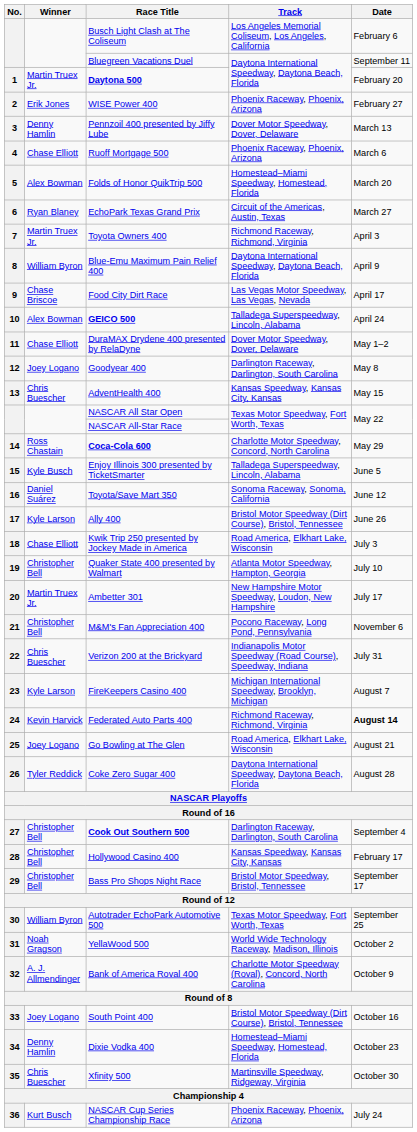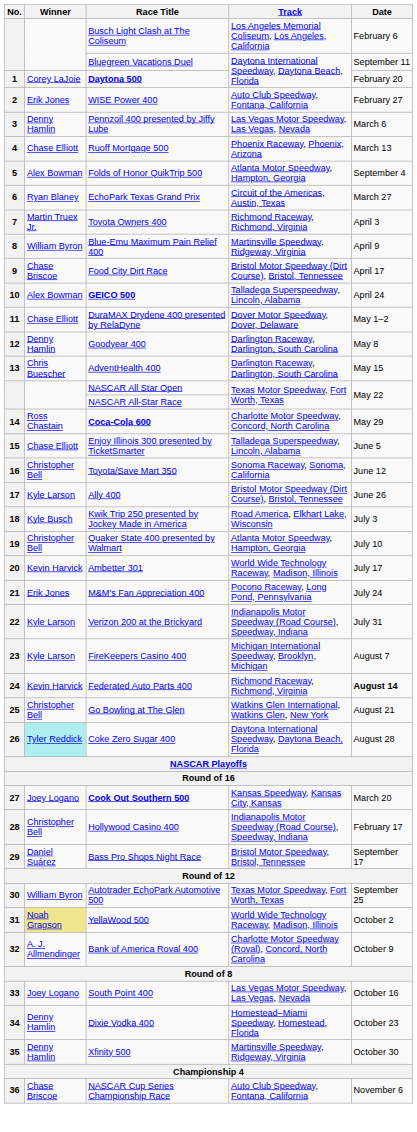 <table class="wikitable" style="font-size:85%">
 <tr>
 <th style="width:5%;">No.</th>
 <th style="width:15%;">Winner</th>
 <th style="width:35%;">Race Title</th>
 <th style="width:30%;"><a href='#'>Track</a></th>
 <th style="width:15%;">Date</th>
 </tr>
 <tr>
 <th rowspan=2></th>
 <td rowspan=2></td>
 <td><a href='#'>Busch Light Clash at The Coliseum</a></td>
 <td><a href='#'>Los Angeles Memorial Coliseum</a>, <a href='#'>Los Angeles</a>, <a href='#'>California</a></td>
 <td>February 6</td>
 </tr>
 <tr>
 <td><a href='#'>Bluegreen Vacations Duel</a></td>
 <td rowspan=2><a href='#'>Daytona International Speedway</a>, <a href='#'>Daytona Beach, Florida</a></td>
 <td>September 11</td>
 </tr>
 <tr>
 <th>1</th>
-<td><a href='#'>Martin Truex Jr.</a></td>
+<td><a href='#'>Corey LaJoie</a></td>
 <td><strong><a href='#'>Daytona 500</a></strong></td>
 <td>February 20</td>
 </tr>
 <tr>
 <th>2</th>
 <td><a href='#'>Erik Jones</a></td>
 <td><a href='#'>WISE Power 400</a></td>
-<td><a href='#'>Phoenix Raceway</a>, <a href='#'>Phoenix, Arizona</a></td>
+<td><a href='#'>Auto Club Speedway</a>, <a href='#'>Fontana, California</a></td>
 <td>February 27</td>
 </tr>
 <tr>
 <th>3</th>
 <td><a href='#'>Denny Hamlin</a></td>
 <td><a href='#'>Pennzoil 400 presented by Jiffy Lube</a></td>
-<td><a href='#'>Dover Motor Speedway</a>, <a href='#'>Dover, Delaware</a></td>
-<td>March 13</td>
+<td><a href='#'>Las Vegas Motor Speedway</a>, <a href='#'>Las Vegas</a>, <a href='#'>Nevada</a></td>
+<td>March 6</td>
 </tr>
 <tr>
 <th>4</th>
 <td><a href='#'>Chase Elliott</a></td>
 <td><a href='#'>Ruoff Mortgage 500</a></td>
 <td><a href='#'>Phoenix Raceway</a>, <a href='#'>Phoenix, Arizona</a></td>
-<td>March 6</td>
+<td>March 13</td>
 </tr>
 <tr>
 <th>5</th>
 <td><a href='#'>Alex Bowman</a></td>
 <td><a href='#'>Folds of Honor QuikTrip 500</a></td>
-<td><a href='#'>Homestead–Miami Speedway</a>, <a href='#'>Homestead, Florida</a></td>
-<td>March 20</td>
+<td><a href='#'>Atlanta Motor Speedway</a>, <a href='#'>Hampton, Georgia</a></td>
+<td>September 4</td>
 </tr>
 <tr>
 <th>6</th>
 <td><a href='#'>Ryan Blaney</a></td>
 <td><a href='#'>EchoPark Texas Grand Prix</a></td>
 <td><a href='#'>Circuit of the Americas</a>, <a href='#'>Austin, Texas</a></td>
 <td>March 27</td>
 </tr>
 <tr>
 <th>7</th>
 <td><a href='#'>Martin Truex Jr.</a></td>
 <td><a href='#'>Toyota Owners 400</a></td>
 <td><a href='#'>Richmond Raceway</a>, <a href='#'>Richmond, Virginia</a></td>
 <td>April 3</td>
 </tr>
 <tr>
 <th>8</th>
 <td><a href='#'>William Byron</a></td>
 <td><a href='#'>Blue-Emu Maximum Pain Relief 400</a></td>
-<td><a href='#'>Daytona International Speedway</a>, <a href='#'>Daytona Beach, Florida</a></td>
+<td><a href='#'>Martinsville Speedway</a>, <a href='#'>Ridgeway, Virginia</a></td>
 <td>April 9</td>
 </tr>
 <tr>
 <th>9</th>
 <td><a href='#'>Chase Briscoe</a></td>
 <td><a href='#'>Food City Dirt Race</a></td>
-<td><a href='#'>Las Vegas Motor Speedway</a>, <a href='#'>Las Vegas</a>, <a href='#'>Nevada</a></td>
+<td><a href='#'>Bristol Motor Speedway (Dirt Course)</a>, <a href='#'>Bristol, Tennessee</a></td>
 <td>April 17</td>
 </tr>
 <tr>
 <th>10</th>
 <td><a href='#'>Alex Bowman</a></td>
 <td><strong><a href='#'>GEICO 500</a></strong></td>
 <td><a href='#'>Talladega Superspeedway</a>, <a href='#'>Lincoln, Alabama</a></td>
 <td>April 24</td>
 </tr>
 <tr>
 <th>11</th>
 <td><a href='#'>Chase Elliott</a></td>
 <td><a href='#'>DuraMAX Drydene 400 presented by RelaDyne</a></td>
 <td><a href='#'>Dover Motor Speedway</a>, <a href='#'>Dover, Delaware</a></td>
 <td>May 1–2</td>
 </tr>
 <tr>
 <th>12</th>
-<td><a href='#'>Joey Logano</a></td>
+<td><a href='#'>Denny Hamlin</a></td>
 <td><a href='#'>Goodyear 400</a></td>
 <td><a href='#'>Darlington Raceway</a>, <a href='#'>Darlington, South Carolina</a></td>
 <td>May 8</td>
 </tr>
 <tr>
 <th>13</th>
 <td><a href='#'>Chris Buescher</a></td>
 <td><a href='#'>AdventHealth 400</a></td>
-<td><a href='#'>Kansas Speedway</a>, <a href='#'>Kansas City, Kansas</a></td>
+<td><a href='#'>Darlington Raceway</a>, <a href='#'>Darlington, South Carolina</a></td>
 <td>May 15</td>
 </tr>
 <tr>
 <th rowspan=2></th>
 <td rowspan=2></td>
 <td><a href='#'>NASCAR All Star Open</a></td>
 <td rowspan=2><a href='#'>Texas Motor Speedway</a>, <a href='#'>Fort Worth, Texas</a></td>
 <td rowspan=2>May 22</td>
 </tr>
 <tr>
 <td><a href='#'>NASCAR All-Star Race</a></td>
 </tr>
 <tr>
 <th>14</th>
 <td><a href='#'>Ross Chastain</a></td>
 <td><strong><a href='#'>Coca-Cola 600</a></strong></td>
 <td><a href='#'>Charlotte Motor Speedway</a>, <a href='#'>Concord, North Carolina</a></td>
 <td>May 29</td>
 </tr>
 <tr>
 <th>15</th>
-<td><a href='#'>Kyle Busch</a></td>
+<td><a href='#'>Chase Elliott</a></td>
 <td><a href='#'>Enjoy Illinois 300 presented by TicketSmarter</a></td>
 <td><a href='#'>Talladega Superspeedway</a>, <a href='#'>Lincoln, Alabama</a></td>
 <td>June 5</td>
 </tr>
 <tr>
 <th>16</th>
-<td><a href='#'>Daniel Suárez</a></td>
+<td><a href='#'>Christopher Bell</a></td>
 <td><a href='#'>Toyota/Save Mart 350</a></td>
 <td><a href='#'>Sonoma Raceway</a>, <a href='#'>Sonoma, California</a></td>
 <td>June 12</td>
 </tr>
 <tr>
 <th>17</th>
 <td><a href='#'>Kyle Larson</a></td>
 <td><a href='#'>Ally 400</a></td>
 <td><a href='#'>Bristol Motor Speedway (Dirt Course)</a>, <a href='#'>Bristol, Tennessee</a></td>
 <td>June 26</td>
 </tr>
 <tr>
 <th>18</th>
-<td><a href='#'>Chase Elliott</a></td>
+<td><a href='#'>Kyle Busch</a></td>
 <td><a href='#'>Kwik Trip 250 presented by Jockey Made in America</a></td>
 <td><a href='#'>Road America</a>, <a href='#'>Elkhart Lake, Wisconsin</a></td>
 <td>July 3</td>
 </tr>
 <tr>
 <th>19</th>
 <td><a href='#'>Christopher Bell</a></td>
 <td><a href='#'>Quaker State 400 presented by Walmart</a></td>
 <td><a href='#'>Atlanta Motor Speedway</a>, <a href='#'>Hampton, Georgia</a></td>
 <td>July 10</td>
 </tr>
 <tr>
 <th>20</th>
-<td><a href='#'>Martin Truex Jr.</a></td>
+<td><a href='#'>Kevin Harvick</a></td>
 <td><a href='#'>Ambetter 301</a></td>
-<td><a href='#'>New Hampshire Motor Speedway</a>, <a href='#'>Loudon, New Hampshire</a></td>
+<td><a href='#'>World Wide Technology Raceway</a>, <a href='#'>Madison, Illinois</a></td>
 <td>July 17</td>
 </tr>
 <tr>
 <th>21</th>
-<td><a href='#'>Christopher Bell</a></td>
+<td><a href='#'>Erik Jones</a></td>
 <td><a href='#'>M&M's Fan Appreciation 400</a></td>
 <td><a href='#'>Pocono Raceway</a>, <a href='#'>Long Pond, Pennsylvania</a></td>
-<td>November 6</td>
+<td>July 24</td>
 </tr>
 <tr>
 <th>22</th>
-<td><a href='#'>Chris Buescher</a></td>
+<td><a href='#'>Kyle Larson</a></td>
 <td><a href='#'>Verizon 200 at the Brickyard</a></td>
 <td><a href='#'>Indianapolis Motor Speedway (Road Course)</a>, <a href='#'>Speedway, Indiana</a></td>
 <td>July 31</td>
 </tr>
 <tr>
 <th>23</th>
 <td><a href='#'>Kyle Larson</a></td>
 <td><a href='#'>FireKeepers Casino 400</a></td>
 <td><a href='#'>Michigan International Speedway</a>, <a href='#'>Brooklyn, Michigan</a></td>
 <td>August 7</td>
 </tr>
 <tr>
 <th>24</th>
 <td><a href='#'>Kevin Harvick</a></td>
 <td><a href='#'>Federated Auto Parts 400</a></td>
 <td><a href='#'>Richmond Raceway</a>, <a href='#'>Richmond, Virginia</a></td>
 <td><strong>August 14</strong></td>
 </tr>
 <tr>
 <th>25</th>
-<td><a href='#'>Joey Logano</a></td>
+<td><a href='#'>Christopher Bell</a></td>
 <td><a href='#'>Go Bowling at The Glen</a></td>
-<td><a href='#'>Road America</a>, <a href='#'>Elkhart Lake, Wisconsin</a></td>
+<td><a href='#'>Watkins Glen International</a>, <a href='#'>Watkins Glen</a>, <a href='#'>New York</a></td>
 <td>August 21</td>
 </tr>
 <tr>
 <th>26</th>
-<td><a href='#'>Tyler Reddick</a></td>
+<td style="background: paleturquoise;"><a href='#'>Tyler Reddick</a></td>
 <td><a href='#'>Coke Zero Sugar 400</a></td>
 <td><a href='#'>Daytona International Speedway</a>, <a href='#'>Daytona Beach, Florida</a></td>
 <td>August 28</td>
 </tr>
 <tr>
 <th colspan=5><a href='#'>NASCAR Playoffs</a></th>
 </tr>
 <tr>
 <th colspan=5>Round of 16</th>
 </tr>
 <tr>
 <th>27</th>
-<td><a href='#'>Christopher Bell</a></td>
+<td><a href='#'>Joey Logano</a></td>
 <td><strong><a href='#'>Cook Out Southern 500</a></strong></td>
-<td><a href='#'>Darlington Raceway</a>, <a href='#'>Darlington, South Carolina</a></td>
-<td>September 4</td>
+<td><a href='#'>Kansas Speedway</a>, <a href='#'>Kansas City, Kansas</a></td>
+<td>March 20</td>
 </tr>
 <tr>
 <th>28</th>
 <td><a href='#'>Christopher Bell</a></td>
 <td><a href='#'>Hollywood Casino 400</a></td>
-<td><a href='#'>Kansas Speedway</a>, <a href='#'>Kansas City, Kansas</a></td>
+<td><a href='#'>Indianapolis Motor Speedway (Road Course)</a>, <a href='#'>Speedway, Indiana</a></td>
 <td>February 17</td>
 </tr>
 <tr>
 <th>29</th>
-<td><a href='#'>Christopher Bell</a></td>
+<td><a href='#'>Daniel Suárez</a></td>
 <td><a href='#'>Bass Pro Shops Night Race</a></td>
 <td><a href='#'>Bristol Motor Speedway</a>, <a href='#'>Bristol, Tennessee</a></td>
 <td>September 17</td>
 </tr>
 <tr>
 <th colspan=5>Round of 12</th>
 </tr>
 <tr>
 <th>30</th>
 <td><a href='#'>William Byron</a></td>
 <td><a href='#'>Autotrader EchoPark Automotive 500</a></td>
 <td><a href='#'>Texas Motor Speedway</a>, <a href='#'>Fort Worth, Texas</a></td>
 <td>September 25</td>
 </tr>
 <tr>
 <th>31</th>
-<td><a href='#'>Noah Gragson</a></td>
+<td style="background: khaki;"><a href='#'>Noah Gragson</a></td>
 <td><a href='#'>YellaWood 500</a></td>
 <td><a href='#'>World Wide Technology Raceway</a>, <a href='#'>Madison, Illinois</a></td>
 <td>October 2</td>
 </tr>
 <tr>
 <th>32</th>
 <td><a href='#'>A. J. Allmendinger</a></td>
 <td><a href='#'>Bank of America Roval 400</a></td>
 <td><a href='#'>Charlotte Motor Speedway (Roval)</a>, <a href='#'>Concord, North Carolina</a></td>
 <td>October 9</td>
 </tr>
 <tr>
 <th colspan=5>Round of 8</th>
 </tr>
 <tr>
 <th>33</th>
 <td><a href='#'>Joey Logano</a></td>
 <td><a href='#'>South Point 400</a></td>
-<td><a href='#'>Bristol Motor Speedway (Dirt Course)</a>, <a href='#'>Bristol, Tennessee</a></td>
+<td><a href='#'>Las Vegas Motor Speedway</a>, <a href='#'>Las Vegas</a>, <a href='#'>Nevada</a></td>
 <td>October 16</td>
 </tr>
 <tr>
 <th>34</th>
 <td><a href='#'>Denny Hamlin</a></td>
 <td><a href='#'>Dixie Vodka 400</a></td>
 <td><a href='#'>Homestead–Miami Speedway</a>, <a href='#'>Homestead, Florida</a></td>
 <td>October 23</td>
 </tr>
 <tr>
 <th>35</th>
-<td><a href='#'>Chris Buescher</a></td>
+<td><a href='#'>Denny Hamlin</a></td>
 <td><a href='#'>Xfinity 500</a></td>
 <td><a href='#'>Martinsville Speedway</a>, <a href='#'>Ridgeway, Virginia</a></td>
 <td>October 30</td>
 </tr>
 <tr>
 <th colspan=5>Championship 4</th>
 </tr>
 <tr>
 <th>36</th>
-<td><a href='#'>Kurt Busch</a></td>
+<td><a href='#'>Chase Briscoe</a></td>
 <td><a href='#'>NASCAR Cup Series Championship Race</a></td>
-<td><a href='#'>Phoenix Raceway</a>, <a href='#'>Phoenix, Arizona</a></td>
-<td>July 24</td>
+<td><a href='#'>Auto Club Speedway</a>, <a href='#'>Fontana, California</a></td>
+<td>November 6</td>
 </tr>
 </table>
